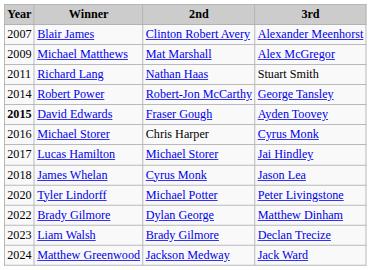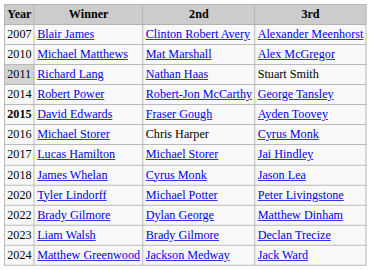 <table class="wikitable sortable" style="font-size:95%">
 <tr bgcolor="#CCCCCC">
 <td align="center"><strong>Year</strong></td>
 <td align="center"><strong>Winner</strong></td>
 <td align="center"><strong>2nd</strong></td>
 <td align="center"><strong>3rd</strong></td>
 </tr>
 <tr>
 <td>2007</td>
 <td> <a href='#'>Blair James</a></td>
 <td> <a href='#'>Clinton Robert Avery</a></td>
 <td> <a href='#'>Alexander Meenhorst</a></td>
 </tr>
 <tr>
-<td>2009</td>
+<td>2010</td>
 <td> <a href='#'>Michael Matthews</a></td>
 <td> <a href='#'>Mat Marshall</a></td>
 <td> <a href='#'>Alex McGregor</a></td>
 </tr>
 <tr>
-<td>2011</td>
+<td style="background: lightgrey;">2011</td>
 <td> <a href='#'>Richard Lang</a></td>
 <td> <a href='#'>Nathan Haas</a></td>
 <td> Stuart Smith</td>
 </tr>
 <tr>
 <td>2014</td>
 <td> <a href='#'>Robert Power</a></td>
 <td> <a href='#'>Robert-Jon McCarthy</a></td>
 <td> <a href='#'>George Tansley</a></td>
 </tr>
 <tr>
 <td><strong>2015</strong></td>
 <td> <a href='#'>David Edwards</a></td>
 <td> <a href='#'>Fraser Gough</a></td>
 <td> <a href='#'>Ayden Toovey</a></td>
 </tr>
 <tr>
 <td>2016</td>
 <td> <a href='#'>Michael Storer</a></td>
 <td> Chris Harper</td>
 <td> <a href='#'>Cyrus Monk</a></td>
 </tr>
 <tr>
 <td>2017</td>
 <td> <a href='#'>Lucas Hamilton</a></td>
 <td> <a href='#'>Michael Storer</a></td>
 <td> <a href='#'>Jai Hindley</a></td>
 </tr>
 <tr>
 <td>2018</td>
 <td> <a href='#'>James Whelan</a></td>
 <td> <a href='#'>Cyrus Monk</a></td>
 <td> <a href='#'>Jason Lea</a></td>
 </tr>
 <tr>
 <td>2020</td>
 <td> <a href='#'>Tyler Lindorff</a></td>
 <td> <a href='#'>Michael Potter</a></td>
 <td> <a href='#'>Peter Livingstone</a></td>
 </tr>
 <tr>
 <td>2022</td>
 <td> <a href='#'>Brady Gilmore</a></td>
 <td> <a href='#'>Dylan George</a></td>
 <td> <a href='#'>Matthew Dinham</a></td>
 </tr>
 <tr>
 <td>2023</td>
 <td> <a href='#'>Liam Walsh</a></td>
 <td> <a href='#'>Brady Gilmore</a></td>
 <td> <a href='#'>Declan Trecize</a></td>
 </tr>
 <tr>
 <td>2024</td>
 <td> <a href='#'>Matthew Greenwood</a></td>
 <td> <a href='#'>Jackson Medway</a></td>
 <td> <a href='#'>Jack Ward</a></td>
 </tr>
 </table>
